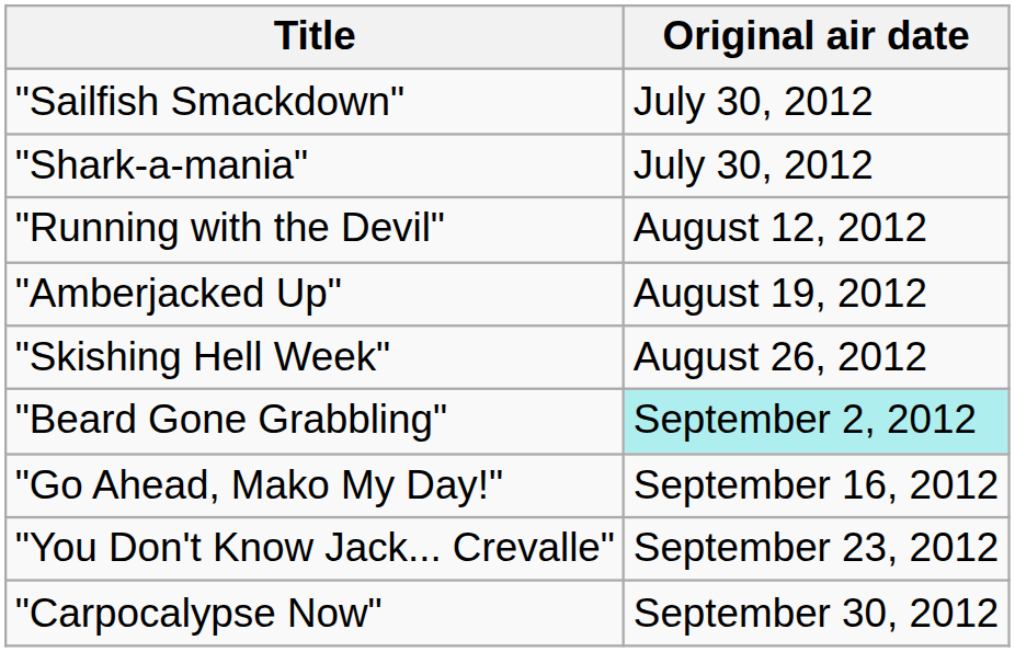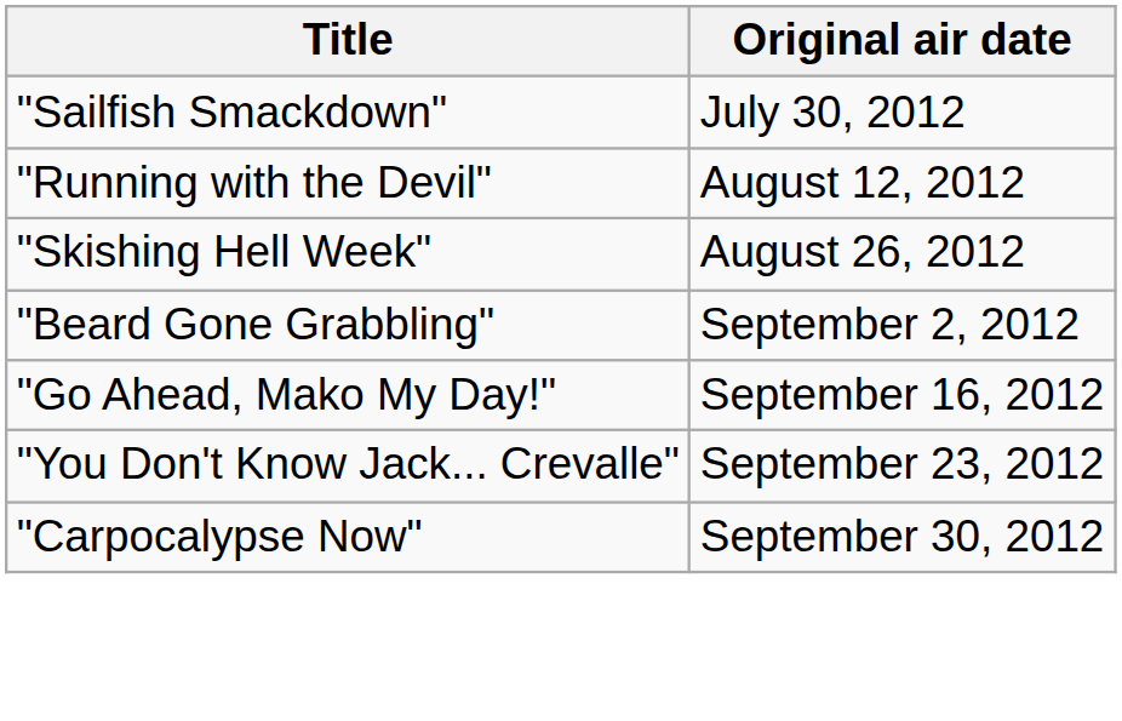 <table class="wikitable">
 <tr>
 <th>Title</th>
 <th>Original air date</th>
 </tr>
 <tr>
 <td>"Sailfish Smackdown"</td>
 <td>July 30, 2012</td>
 </tr>
 <tr>
-<td>"Shark-a-mania"</td>
-<td>July 30, 2012</td>
-</tr>
-<tr>
 <td>"Running with the Devil"</td>
 <td>August 12, 2012</td>
-</tr>
-<tr>
-<td>"Amberjacked Up"</td>
-<td>August 19, 2012</td>
 </tr>
 <tr>
 <td>"Skishing Hell Week"</td>
 <td>August 26, 2012</td>
 </tr>
 <tr>
 <td>"Beard Gone Grabbling"</td>
-<td style="background: paleturquoise;">September 2, 2012</td>
+<td>September 2, 2012</td>
 </tr>
 <tr>
 <td>"Go Ahead, Mako My Day!"</td>
 <td>September 16, 2012</td>
 </tr>
 <tr>
 <td>"You Don't Know Jack... Crevalle"</td>
 <td>September 23, 2012</td>
 </tr>
 <tr>
 <td>"Carpocalypse Now"</td>
 <td>September 30, 2012</td>
 </tr>
 </table>
